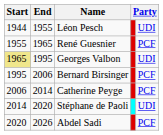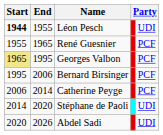 <table class="wikitable centre">
 <tr align="left">
 <th>Start</th>
 <th>End</th>
 <th>Name</th>
 <th colspan=2><a href='#'>Party</a></th>
 </tr>
 <tr>
-<td>1944</td>
+<td><strong>1944</strong></td>
 <td>1955</td>
 <td>Léon Pesch</td>
 <td bgcolor="#dd0000"></td>
 <td><a href='#'>UDI</a></td>
 </tr>
 <tr>
 <td>1955</td>
 <td>1965</td>
 <td>René Guesnier</td>
 <td bgcolor="#dd0000"></td>
 <td><a href='#'>PCF</a></td>
 </tr>
 <tr>
 <td style="background: khaki;">1965</td>
 <td>1995</td>
 <td>Georges Valbon</td>
 <td bgcolor="#dd0000"></td>
-<td><a href='#'>UDI</a></td>
+<td><a href='#'>PCF</a></td>
 </tr>
 <tr>
 <td>1995</td>
 <td>2006</td>
 <td>Bernard Birsinger</td>
 <td bgcolor="#dd0000"></td>
 <td><a href='#'>PCF</a></td>
 </tr>
 <tr>
 <td>2006</td>
 <td>2014</td>
 <td>Catherine Peyge</td>
 <td bgcolor="#dd0000"></td>
 <td><a href='#'>PCF</a></td>
 </tr>
 <tr>
 <td>2014</td>
 <td>2020</td>
 <td>Stéphane de Paoli</td>
 <td bgcolor="#00FFFF"></td>
 <td><a href='#'>UDI</a></td>
 </tr>
 <tr>
 <td>2020</td>
 <td>2026</td>
 <td>Abdel Sadi</td>
 <td bgcolor="#dd0000"></td>
-<td><a href='#'>PCF</a></td>
+<td><a href='#'>UDI</a></td>
 </tr>
 </table>
